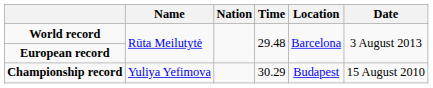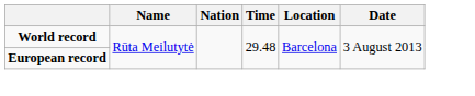 <table class=wikitable style=text-align:center>
 <tr>
 <th></th>
 <th>Name</th>
 <th>Nation</th>
 <th>Time</th>
 <th>Location</th>
 <th>Date</th>
 </tr>
 <tr>
 <td><strong>World record</strong></td>
 <td align=left rowspan=2><a href='#'>Rūta Meilutytė</a></td>
 <td align=left rowspan=2></td>
 <td align=left rowspan=2>29.48</td>
 <td rowspan=2><a href='#'>Barcelona</a></td>
 <td rowspan=2>3 August 2013</td>
 </tr>
 <tr>
 <td><strong>European record</strong></td>
 </tr>
-<tr>
-<td><strong>Championship record</strong></td>
-<td align=left><a href='#'>Yuliya Yefimova</a></td>
-<td align=left></td>
-<td align=left>30.29</td>
-<td><a href='#'>Budapest</a></td>
-<td>15 August 2010</td>
-</tr>
 </table>
